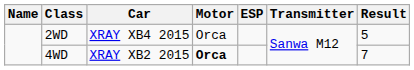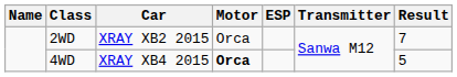 <table class="wikitable" style="font-size: 85%;">
 <tr>
 <th>Name</th>
 <th>Class</th>
 <th>Car</th>
 <th>Motor</th>
 <th>ESP</th>
 <th>Transmitter</th>
 <th>Result</th>
 </tr>
 <tr>
 <td rowspan=2></td>
 <td>2WD</td>
-<td><a href='#'>XRAY</a> XB4 2015</td>
+<td><a href='#'>XRAY</a> XB2 2015</td>
 <td>Orca</td>
 <td></td>
 <td rowspan=2><a href='#'>Sanwa</a> M12</td>
-<td>5</td>
+<td>7</td>
 </tr>
 <tr>
 <td>4WD</td>
-<td><a href='#'>XRAY</a> XB2 2015</td>
+<td><a href='#'>XRAY</a> XB4 2015</td>
 <td><strong>Orca</strong></td>
 <td></td>
-<td>7</td>
+<td>5</td>
 </tr>
 </table>
